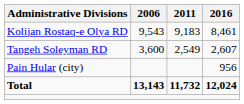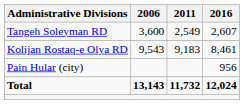 <table class="wikitable">
 <tr>
 <th>Administrative Divisions</th>
 <th>2006</th>
 <th>2011</th>
 <th>2016</th>
 </tr>
 <tr>
+<td><a href='#'>Tangeh Soleyman RD</a></td>
+<td style="text-align: right;">3,600</td>
+<td style="text-align: right;">2,549</td>
+<td style="text-align: right;">2,607</td>
+</tr>
+<tr>
 <td><a href='#'>Kolijan Rostaq-e Olya RD</a></td>
 <td style="text-align: right;">9,543</td>
 <td style="text-align: right;">9,183</td>
 <td style="text-align: right;">8,461</td>
-</tr>
-<tr>
-<td><a href='#'>Tangeh Soleyman RD</a></td>
-<td style="text-align: right;">3,600</td>
-<td style="text-align: right;">2,549</td>
-<td style="text-align: right;">2,607</td>
 </tr>
 <tr>
 <td><a href='#'>Pain Hular</a> (city)</td>
 <td style="text-align: right;"></td>
 <td style="text-align: right;"></td>
 <td style="text-align: right;">956</td>
 </tr>
 <tr>
 <td><strong>Total</strong></td>
 <td style="text-align: right;"><strong>13,143</strong></td>
 <td style="text-align: right;"><strong>11,732</strong></td>
 <td style="text-align: right;"><strong>12,024</strong></td>
 </tr>
 <tr>
 <td colspan=4></td>
 </tr>
 </table>
